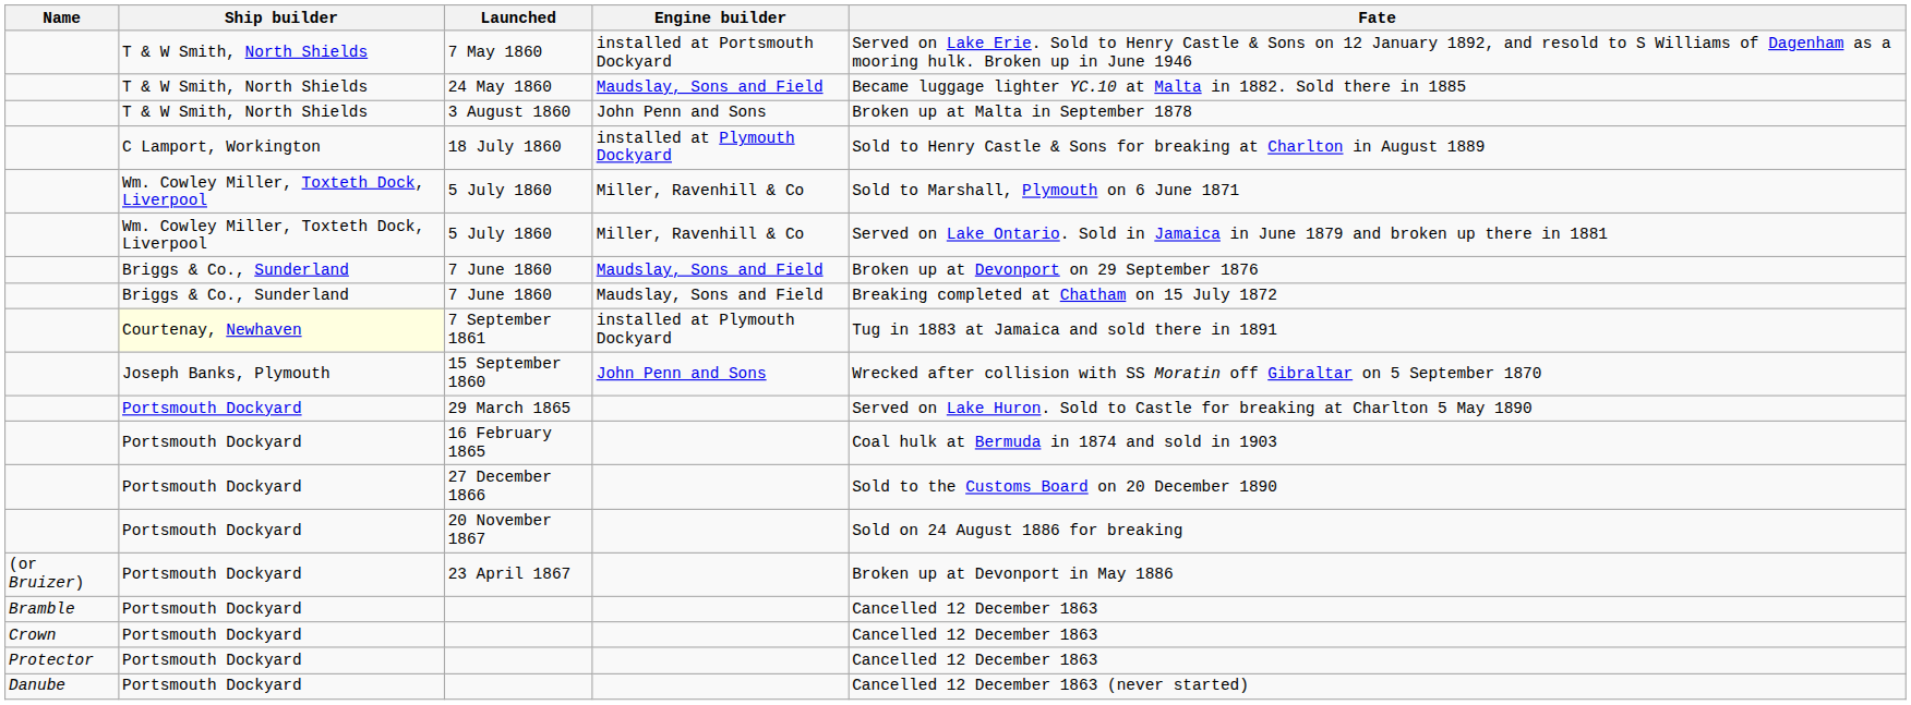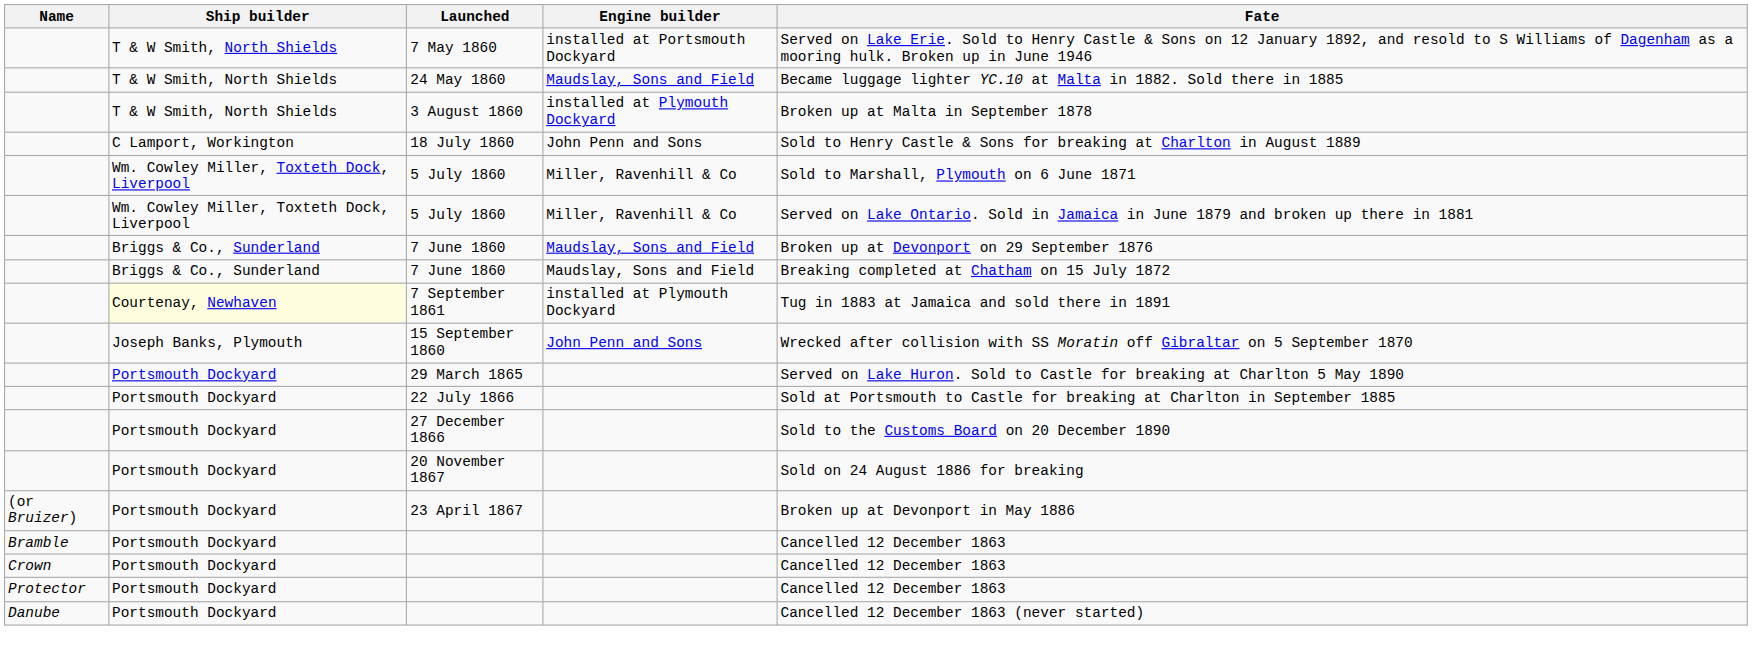 <table class="wikitable" style="text-align:left">
 <tr>
 <th>Name</th>
 <th>Ship builder</th>
 <th>Launched</th>
 <th>Engine builder</th>
 <th>Fate</th>
 </tr>
 <tr>
 <td></td>
 <td>T & W Smith, <a href='#'>North Shields</a></td>
 <td>7 May 1860</td>
 <td>installed at Portsmouth Dockyard</td>
 <td>Served on <a href='#'>Lake Erie</a>. Sold to Henry Castle & Sons on 12 January 1892, and resold to S Williams of <a href='#'>Dagenham</a> as a mooring hulk. Broken up in June 1946</td>
 </tr>
 <tr>
 <td></td>
 <td>T & W Smith, North Shields</td>
 <td>24 May 1860</td>
 <td><a href='#'>Maudslay, Sons and Field</a></td>
 <td>Became luggage lighter <em>YC.10</em> at <a href='#'>Malta</a> in 1882. Sold there in 1885</td>
 </tr>
 <tr>
 <td></td>
 <td>T & W Smith, North Shields</td>
 <td>3 August 1860</td>
-<td>John Penn and Sons</td>
+<td>installed at <a href='#'>Plymouth Dockyard</a></td>
 <td>Broken up at Malta in September 1878</td>
 </tr>
 <tr>
 <td></td>
 <td>C Lamport, Workington</td>
 <td>18 July 1860</td>
-<td>installed at <a href='#'>Plymouth Dockyard</a></td>
+<td>John Penn and Sons</td>
 <td>Sold to Henry Castle & Sons for breaking at <a href='#'>Charlton</a> in August 1889</td>
 </tr>
 <tr>
 <td></td>
 <td>Wm. Cowley Miller, <a href='#'>Toxteth Dock</a>, <a href='#'>Liverpool</a></td>
 <td>5 July 1860</td>
 <td>Miller, Ravenhill & Co</td>
 <td>Sold to Marshall, <a href='#'>Plymouth</a> on 6 June 1871</td>
 </tr>
 <tr>
 <td></td>
 <td>Wm. Cowley Miller, Toxteth Dock, Liverpool</td>
 <td>5 July 1860</td>
 <td>Miller, Ravenhill & Co</td>
 <td>Served on <a href='#'>Lake Ontario</a>. Sold in <a href='#'>Jamaica</a> in June 1879 and broken up there in 1881</td>
 </tr>
 <tr>
 <td></td>
 <td>Briggs & Co., <a href='#'>Sunderland</a></td>
 <td>7 June 1860</td>
 <td><a href='#'>Maudslay, Sons and Field</a></td>
 <td>Broken up at <a href='#'>Devonport</a> on 29 September 1876</td>
 </tr>
 <tr>
 <td></td>
 <td>Briggs & Co., Sunderland</td>
 <td>7 June 1860</td>
 <td>Maudslay, Sons and Field</td>
 <td>Breaking completed at <a href='#'>Chatham</a> on 15 July 1872</td>
 </tr>
 <tr>
 <td></td>
 <td style="background: lightyellow;">Courtenay, <a href='#'>Newhaven</a></td>
 <td>7 September 1861</td>
 <td>installed at Plymouth Dockyard</td>
 <td>Tug in 1883 at Jamaica and sold there in 1891</td>
 </tr>
 <tr>
 <td></td>
 <td>Joseph Banks, Plymouth</td>
 <td>15 September 1860</td>
 <td><a href='#'>John Penn and Sons</a></td>
 <td>Wrecked after collision with SS <em>Moratin</em> off <a href='#'>Gibraltar</a> on 5 September 1870</td>
 </tr>
 <tr>
 <td></td>
 <td><a href='#'>Portsmouth Dockyard</a></td>
 <td>29 March 1865</td>
 <td></td>
 <td>Served on <a href='#'>Lake Huron</a>. Sold to Castle for breaking at Charlton 5 May 1890</td>
 </tr>
 <tr>
 <td></td>
 <td>Portsmouth Dockyard</td>
-<td>16 February 1865</td>
+<td>22 July 1866</td>
 <td></td>
-<td>Coal hulk at <a href='#'>Bermuda</a> in 1874 and sold in 1903</td>
+<td>Sold at Portsmouth to Castle for breaking at Charlton in September 1885</td>
 </tr>
 <tr>
 <td></td>
 <td>Portsmouth Dockyard</td>
 <td>27 December 1866</td>
 <td></td>
 <td>Sold to the <a href='#'>Customs Board</a> on 20 December 1890</td>
 </tr>
 <tr>
 <td></td>
 <td>Portsmouth Dockyard</td>
 <td>20 November 1867</td>
 <td></td>
 <td>Sold on 24 August 1886 for breaking</td>
 </tr>
 <tr>
 <td> (or <em>Bruizer</em>)</td>
 <td>Portsmouth Dockyard</td>
 <td>23 April 1867</td>
 <td></td>
 <td>Broken up at Devonport in May 1886</td>
 </tr>
 <tr>
 <td><em>Bramble</em></td>
 <td>Portsmouth Dockyard</td>
 <td></td>
 <td></td>
 <td>Cancelled 12 December 1863</td>
 </tr>
 <tr>
 <td><em>Crown</em></td>
 <td>Portsmouth Dockyard</td>
 <td></td>
 <td></td>
 <td>Cancelled 12 December 1863</td>
 </tr>
 <tr>
 <td><em>Protector</em></td>
 <td>Portsmouth Dockyard</td>
 <td></td>
 <td></td>
 <td>Cancelled 12 December 1863</td>
 </tr>
 <tr>
 <td><em>Danube</em></td>
 <td>Portsmouth Dockyard</td>
 <td></td>
 <td></td>
 <td>Cancelled 12 December 1863 (never started)</td>
 </tr>
 </table>
